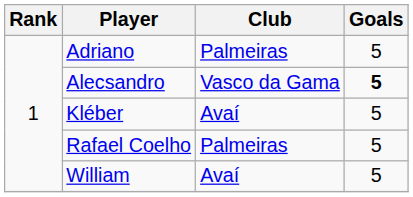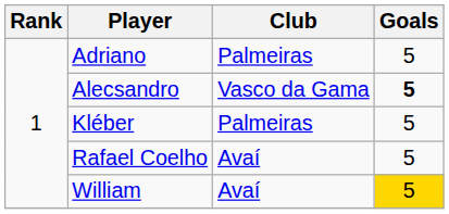 <table class="wikitable" border="1">
 <tr>
 <th>Rank</th>
 <th>Player</th>
 <th>Club</th>
 <th>Goals</th>
 </tr>
 <tr>
 <td rowspan=5 align=center>1</td>
 <td> <a href='#'>Adriano</a></td>
 <td><a href='#'>Palmeiras</a></td>
 <td align=center>5</td>
 </tr>
 <tr>
 <td> <a href='#'>Alecsandro</a></td>
 <td><a href='#'>Vasco da Gama</a></td>
 <td align=center><strong>5</strong></td>
 </tr>
 <tr>
 <td> <a href='#'>Kléber</a></td>
-<td><a href='#'>Avaí</a></td>
+<td><a href='#'>Palmeiras</a></td>
 <td align=center>5</td>
 </tr>
 <tr>
 <td> <a href='#'>Rafael Coelho</a></td>
-<td><a href='#'>Palmeiras</a></td>
+<td><a href='#'>Avaí</a></td>
 <td align=center>5</td>
 </tr>
 <tr>
 <td> <a href='#'>William</a></td>
 <td><a href='#'>Avaí</a></td>
-<td align=center>5</td>
+<td align=center style="background: gold;">5</td>
 </tr>
 <tr>
 </tr>
 </table>
